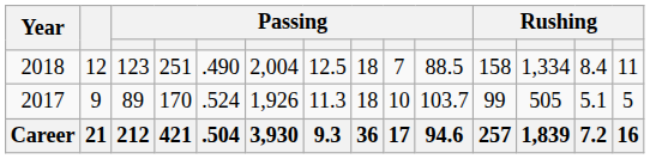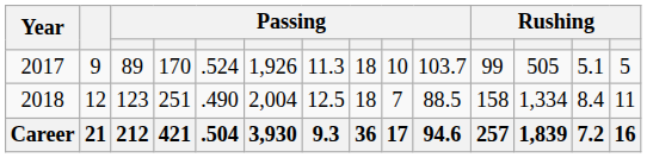 <table class="wikitable" style="text-align:center;">
 <tr>
 <th rowspan="2">Year</th>
 <th rowspan="2"></th>
 <th colspan="8">Passing</th>
 <th colspan="4">Rushing</th>
 </tr>
 <tr>
 <th></th>
 <th></th>
 <th></th>
 <th></th>
 <th></th>
 <th></th>
 <th></th>
 <th></th>
 <th></th>
 <th></th>
 <th></th>
 <th></th>
 </tr>
 <tr>
+<td>2017</td>
+<td>9</td>
+<td>89</td>
+<td>170</td>
+<td>.524</td>
+<td>1,926</td>
+<td>11.3</td>
+<td>18</td>
+<td>10</td>
+<td>103.7</td>
+<td>99</td>
+<td>505</td>
+<td>5.1</td>
+<td>5</td>
+</tr>
+<tr>
 <td>2018</td>
 <td>12</td>
 <td>123</td>
 <td>251</td>
 <td>.490</td>
 <td>2,004</td>
 <td>12.5</td>
 <td>18</td>
 <td>7</td>
 <td>88.5</td>
 <td>158</td>
 <td>1,334</td>
 <td>8.4</td>
 <td>11</td>
-</tr>
-<tr>
-<td>2017</td>
-<td>9</td>
-<td>89</td>
-<td>170</td>
-<td>.524</td>
-<td>1,926</td>
-<td>11.3</td>
-<td>18</td>
-<td>10</td>
-<td>103.7</td>
-<td>99</td>
-<td>505</td>
-<td>5.1</td>
-<td>5</td>
 </tr>
 <tr class="sortbottom" style="background:#eee;">
 <th><strong>Career</strong></th>
 <th>21</th>
 <th>212</th>
 <th>421</th>
 <th>.504</th>
 <th>3,930</th>
 <th>9.3</th>
 <th>36</th>
 <th>17</th>
 <th>94.6</th>
 <th>257</th>
 <th>1,839</th>
 <th>7.2</th>
 <th>16</th>
 </tr>
 </table>
